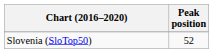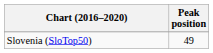 <table class="wikitable sortable">
 <tr>
 <th width=250px>Chart (2016–2020)</th>
 <th>Peak<br>position</th>
 </tr>
 <tr>
 </tr>
 <tr>
 <td>Slovenia (<a href='#'>SloTop50</a>)</td>
-<td align="center">52</td>
+<td align="center">49</td>
 </tr>
 </table>
